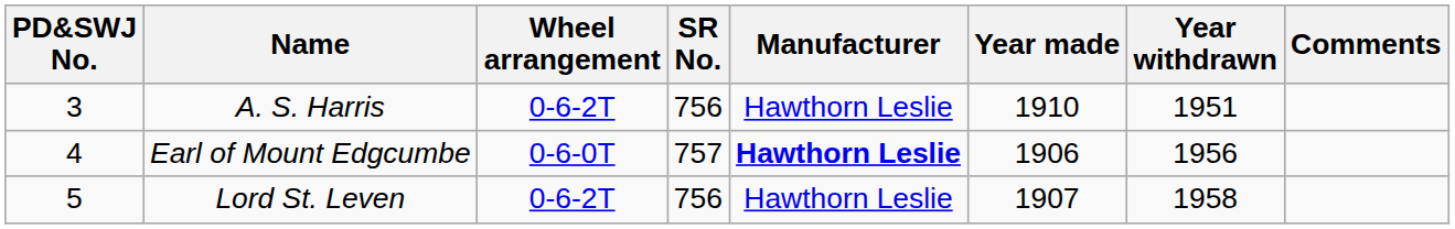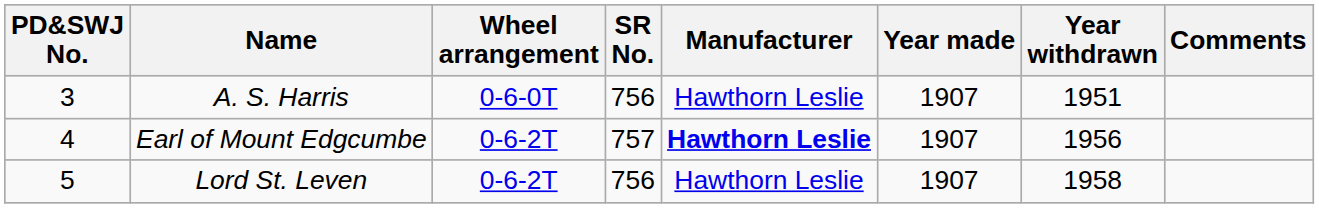 <table class="wikitable" style="text-align:center">
 <tr>
 <th>PD&SWJ<br>No.</th>
 <th>Name</th>
 <th>Wheel<br>arrangement</th>
 <th>SR<br>No.</th>
 <th>Manufacturer</th>
 <th>Year made</th>
 <th>Year<br>withdrawn</th>
 <th>Comments</th>
 </tr>
 <tr>
 <td>3</td>
 <td><em>A. S. Harris</em></td>
-<td><a href='#'>0-6-2T</a></td>
+<td><a href='#'>0-6-0T</a></td>
 <td>756</td>
 <td><a href='#'>Hawthorn Leslie</a></td>
-<td>1910</td>
+<td>1907</td>
 <td>1951</td>
 <td></td>
 </tr>
 <tr>
 <td>4</td>
 <td><em>Earl of Mount Edgcumbe</em></td>
-<td><a href='#'>0-6-0T</a></td>
+<td><a href='#'>0-6-2T</a></td>
 <td>757</td>
 <td><strong><a href='#'>Hawthorn Leslie</a></strong></td>
-<td>1906</td>
+<td>1907</td>
 <td>1956</td>
 <td></td>
 </tr>
 <tr>
 <td>5</td>
 <td><em>Lord St. Leven</em></td>
 <td><a href='#'>0-6-2T</a></td>
 <td>756</td>
 <td><a href='#'>Hawthorn Leslie</a></td>
 <td>1907</td>
 <td>1958</td>
 <td></td>
 </tr>
 </table>
